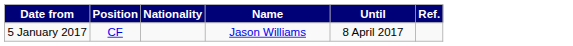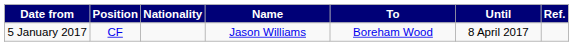 <table class="wikitable" style="text-align:center; font-size:90%; ">
 <tr>
 <th style="background:#000077; color:#FFFFFF; width:100px;">Date from</th>
 <th style="background:#000077; color:#FFFFFF; width:50px;">Position</th>
 <th style="background:#000077; color:#FFFFFF; width:50px;">Nationality</th>
 <th style="background:#000077; color:#FFFFFF; width:150px;">Name</th>
+<th style="background:#000077; color:#FFFFFF; width:150px;">To</th>
 <th style="background:#000077; color:#FFFFFF; width:100px;">Until</th>
 <th style="background:#000077; color:#FFFFFF; width:25px;">Ref.</th>
 </tr>
 <tr>
 <td>5 January 2017</td>
 <td><a href='#'>CF</a></td>
 <td></td>
 <td><a href='#'>Jason Williams</a></td>
+<td><a href='#'>Boreham Wood</a></td>
 <td>8 April 2017</td>
 <td></td>
 </tr>
 </table>
